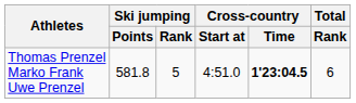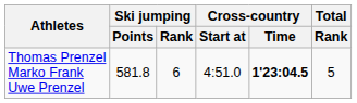 <table class="wikitable" border="1" style="font-size:90%">
 <tr>
 <th rowspan="2">Athletes</th>
 <th colspan="2">Ski jumping</th>
 <th colspan="2">Cross-country</th>
 <th>Total</th>
 </tr>
 <tr>
 <th>Points</th>
 <th>Rank</th>
 <th>Start at</th>
 <th>Time</th>
 <th>Rank</th>
 </tr>
 <tr>
 <td><a href='#'>Thomas Prenzel</a><br><a href='#'>Marko Frank</a><br><a href='#'>Uwe Prenzel</a></td>
 <td align=center>581.8</td>
-<td align=center>5</td>
+<td align=center>6</td>
 <td align=center>4:51.0</td>
 <td align=center><strong>1'23:04.5</strong></td>
-<td align=center>6</td>
+<td align=center>5</td>
 </tr>
 </table>
